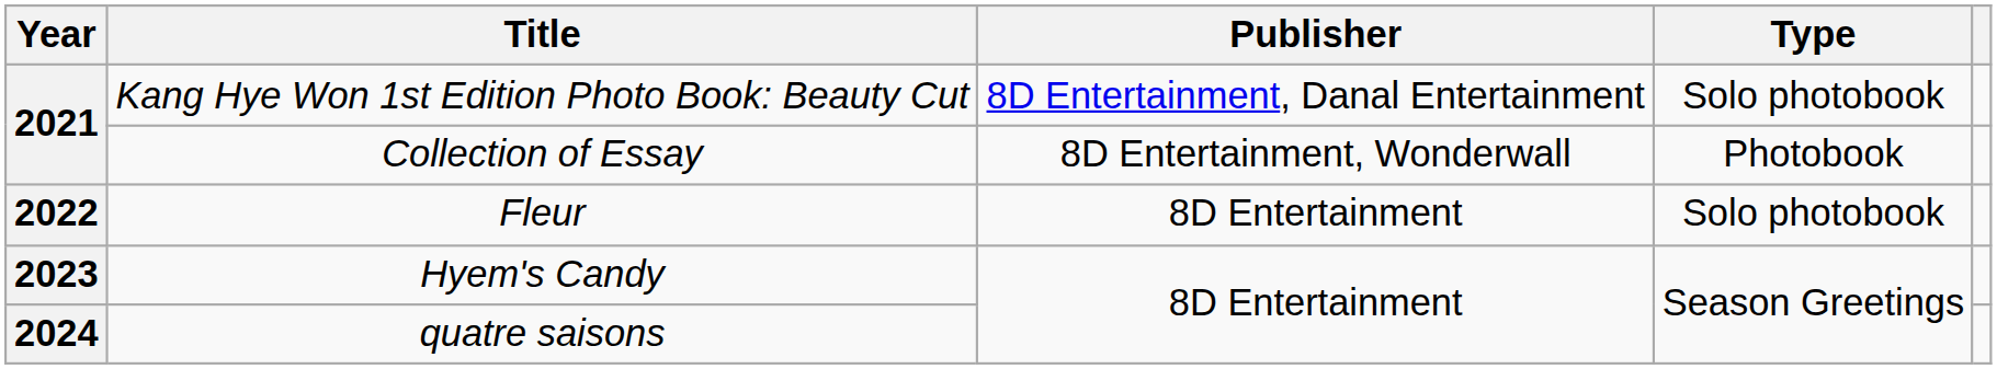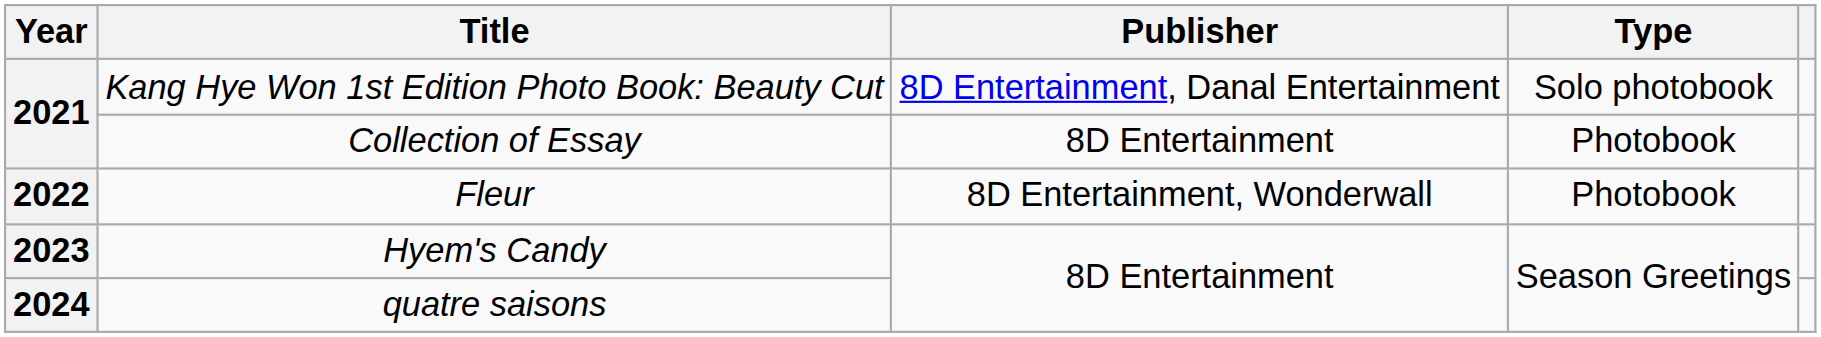 <table class="wikitable plainrowheaders" style="text-align:center">
 <tr>
 <th scope="col">Year</th>
 <th scope="col">Title</th>
 <th scope="col">Publisher</th>
 <th scope="col">Type</th>
 <th scope="col"></th>
 </tr>
 <tr>
 <th scope="row" rowspan="2">2021</th>
 <td><em>Kang Hye Won 1st Edition Photo Book: Beauty Cut</em></td>
 <td><a href='#'>8D Entertainment</a>, Danal Entertainment</td>
 <td>Solo photobook</td>
 <td></td>
 </tr>
 <tr>
 <td><em>Collection of Essay</em></td>
-<td>8D Entertainment, Wonderwall</td>
+<td>8D Entertainment</td>
 <td>Photobook</td>
 <td></td>
 </tr>
 <tr>
 <th scope="row">2022</th>
 <td><em>Fleur</em></td>
-<td>8D Entertainment</td>
-<td>Solo photobook</td>
+<td>8D Entertainment, Wonderwall</td>
+<td>Photobook</td>
 <td></td>
 </tr>
 <tr>
 <th scope="row">2023</th>
 <td><em>Hyem's Candy</em></td>
 <td rowspan="2">8D Entertainment</td>
 <td rowspan="2">Season Greetings</td>
 <td></td>
 </tr>
 <tr>
 <th scope="row">2024</th>
 <td><em>quatre saisons</em></td>
 <td></td>
 </tr>
 </table>
